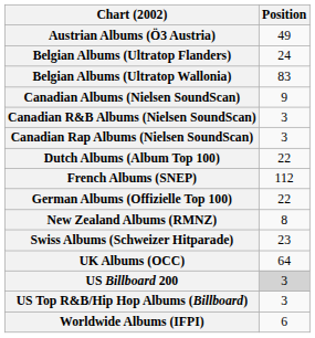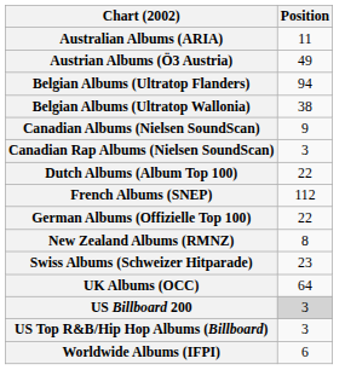 <table class="wikitable sortable plainrowheaders">
 <tr>
 <th>Chart (2002)</th>
 <th>Position</th>
+</tr>
+<tr>
+<th scope="row">Australian Albums (ARIA)</th>
+<td style="text-align:center;">11</td>
 </tr>
 <tr>
 <th scope="row">Austrian Albums (Ö3 Austria)</th>
 <td style="text-align:center;">49</td>
 </tr>
 <tr>
 <th scope="row">Belgian Albums (Ultratop Flanders)</th>
-<td style="text-align:center;">24</td>
+<td style="text-align:center;">94</td>
 </tr>
 <tr>
 <th scope="row">Belgian Albums (Ultratop Wallonia)</th>
-<td style="text-align:center;">83</td>
+<td style="text-align:center;">38</td>
 </tr>
 <tr>
 <th scope="row">Canadian Albums (Nielsen SoundScan)</th>
 <td style="text-align:center;">9</td>
-</tr>
-<tr>
-<th scope="row">Canadian R&B Albums (Nielsen SoundScan)</th>
-<td style="text-align:center;">3</td>
 </tr>
 <tr>
 <th scope="row">Canadian Rap Albums (Nielsen SoundScan)</th>
 <td style="text-align:center;">3</td>
 </tr>
 <tr>
 <th scope="row">Dutch Albums (Album Top 100)</th>
 <td style="text-align:center;">22</td>
 </tr>
 <tr>
 <th scope="row">French Albums (SNEP)</th>
 <td style="text-align:center;">112</td>
 </tr>
 <tr>
 <th scope="row">German Albums (Offizielle Top 100)</th>
 <td style="text-align:center;">22</td>
 </tr>
 <tr>
 <th scope="row">New Zealand Albums (RMNZ)</th>
 <td style="text-align:center;">8</td>
 </tr>
 <tr>
 <th scope="row">Swiss Albums (Schweizer Hitparade)</th>
 <td style="text-align:center;">23</td>
 </tr>
 <tr>
 <th scope="row">UK Albums (OCC)</th>
 <td style="text-align:center;">64</td>
 </tr>
 <tr>
 <th scope="row">US <em>Billboard</em> 200</th>
 <td style="background: lightgrey; text-align:center;">3</td>
 </tr>
 <tr>
 <th scope="row">US Top R&B/Hip Hop Albums (<em>Billboard</em>)</th>
 <td style="text-align:center;">3</td>
 </tr>
 <tr>
 <th scope="row">Worldwide Albums (IFPI)</th>
 <td style="text-align:center;">6</td>
 </tr>
 </table>
